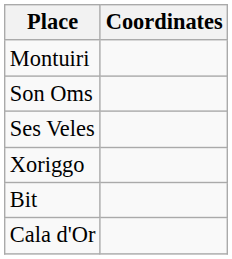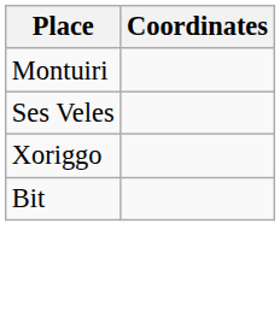 <table class="wikitable sortable">
 <tr>
 <th>Place</th>
 <th>Coordinates</th>
 </tr>
 <tr>
 <td>Montuiri</td>
-<td></td>
-</tr>
-<tr>
-<td>Son Oms</td>
 <td></td>
 </tr>
 <tr>
 <td>Ses Veles</td>
 <td></td>
 </tr>
 <tr>
 <td>Xoriggo</td>
 <td></td>
 </tr>
 <tr>
 <td>Bit</td>
 <td></td>
 </tr>
-<tr>
-<td>Cala d'Or</td>
-<td></td>
-</tr>
 </table>
